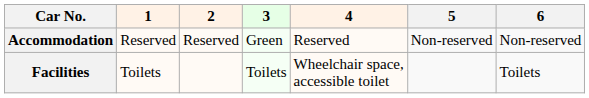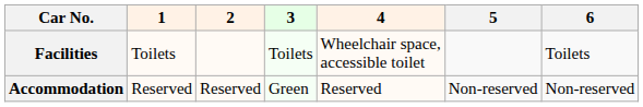 <table class="wikitable">
 <tr>
 <th>Car No.</th>
 <th style="background: #FFF2E6">1</th>
 <th style="background: #FFF2E6">2</th>
 <th style="background:#E6FFE6">3</th>
 <th style="background: #FFF2E6">4</th>
 <th>5</th>
 <th>6</th>
 </tr>
 <tr>
+<th>Facilities</th>
+<td style="background: #FFFAF5">Toilets</td>
+<td style="background: #FFFAF5"> </td>
+<td style="background: #F5FFF5">Toilets</td>
+<td style="background: #FFFAF5">Wheelchair space,<br>accessible toilet</td>
+<td> </td>
+<td>Toilets</td>
+</tr>
+<tr>
 <th>Accommodation</th>
 <td style="background: #FFFAF5">Reserved</td>
 <td style="background: #FFFAF5">Reserved</td>
 <td style="background: #F5FFF5">Green</td>
 <td style="background: #FFFAF5">Reserved</td>
 <td>Non-reserved</td>
 <td>Non-reserved</td>
 </tr>
-<tr>
-<th>Facilities</th>
-<td style="background: #FFFAF5">Toilets</td>
-<td style="background: #FFFAF5"> </td>
-<td style="background: #F5FFF5">Toilets</td>
-<td style="background: #FFFAF5">Wheelchair space,<br>accessible toilet</td>
-<td> </td>
-<td>Toilets</td>
-</tr>
 </table>
